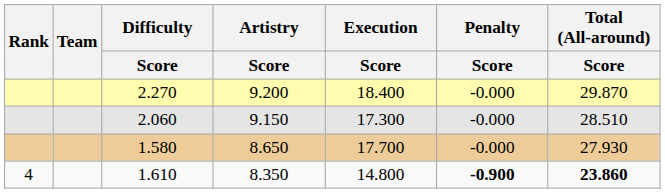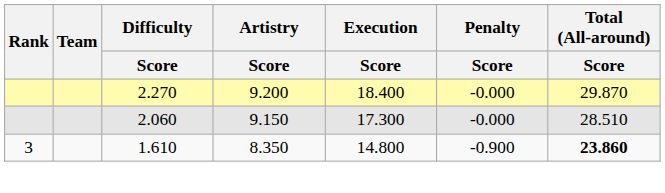 <table class="wikitable" style="text-align:center">
 <tr>
 <th rowspan=2>Rank</th>
 <th rowspan=2>Team</th>
 <th style="width:6em">Difficulty</th>
 <th style="width:6em">Artistry</th>
 <th style="width:6em">Execution</th>
 <th style="width:6em">Penalty</th>
 <th style="width:6em">Total<br>(All-around)</th>
 </tr>
 <tr>
 <th>Score</th>
 <th>Score</th>
 <th>Score</th>
 <th>Score</th>
 <th>Score</th>
 </tr>
 <tr style="background:#fffcaf;">
 <td></td>
 <td align="left"></td>
 <td>2.270</td>
 <td>9.200</td>
 <td>18.400</td>
 <td>-0.000</td>
 <td>29.870</td>
 </tr>
 <tr style="background:#e5e5e5;">
 <td></td>
 <td align="left"></td>
 <td>2.060</td>
 <td>9.150</td>
 <td>17.300</td>
 <td>-0.000</td>
 <td>28.510</td>
 </tr>
-<tr style="background:#ec9;">
-<td></td>
-<td align="left"></td>
-<td>1.580</td>
-<td>8.650</td>
-<td>17.700</td>
-<td>-0.000</td>
-<td>27.930</td>
-</tr>
 <tr>
-<td>4</td>
+<td>3</td>
 <td align="left"></td>
 <td>1.610</td>
 <td>8.350</td>
 <td>14.800</td>
-<td><strong>-0.900</strong></td>
+<td>-0.900</td>
 <td><strong>23.860</strong></td>
 </tr>
 </table>
